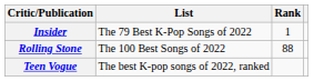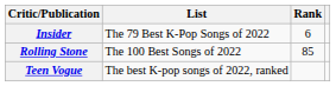 <table class="wikitable sortable plainrowheaders">
 <tr>
 <th scope="col">Critic/Publication</th>
 <th scope="col">List</th>
 <th scope="col">Rank</th>
 <th scope="col" class="unsortable"></th>
 </tr>
 <tr>
 <th scope="row"><em><a href='#'>Insider</a></em></th>
 <td>The 79 Best K-Pop Songs of 2022</td>
-<td align="center">1</td>
+<td align="center">6</td>
 <td align="center"></td>
 </tr>
 <tr>
 <th scope="row"><em><a href='#'>Rolling Stone</a></em></th>
 <td>The 100 Best Songs of 2022</td>
-<td align="center">88</td>
+<td align="center">85</td>
 <td align="center"></td>
 </tr>
 <tr>
 <th scope="row"><em><a href='#'>Teen Vogue</a></em></th>
 <td>The best K-pop songs of 2022, ranked</td>
 <td></td>
 <td align="center"></td>
 </tr>
 </table>
